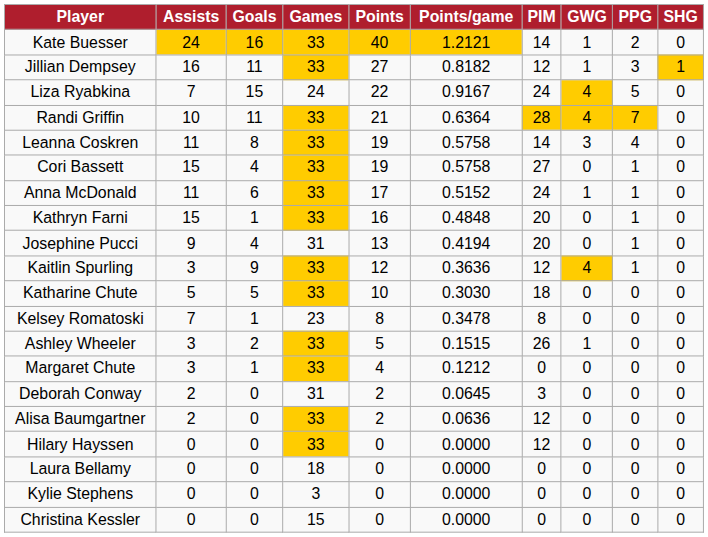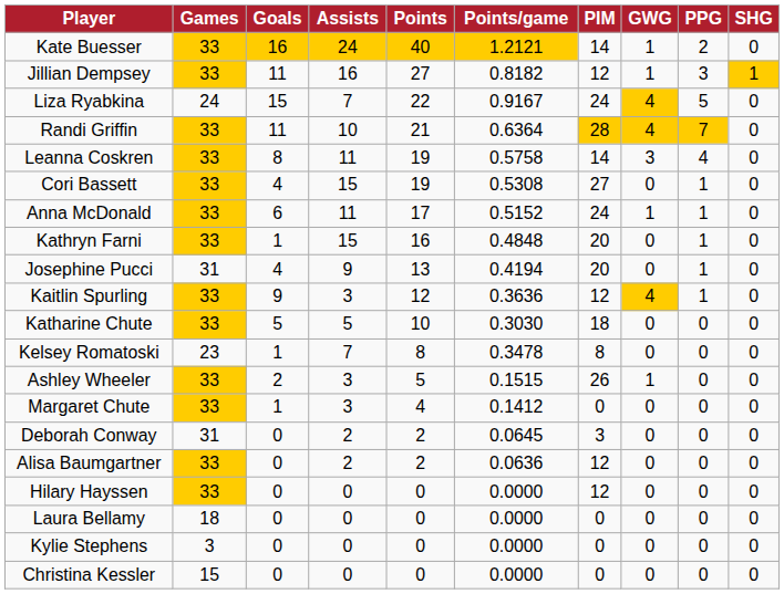 <table class="wikitable" width="80%">
 <tr align="center"  style=" background:#AF1E2D;color:#FFFFFF;">
 <td><strong>Player</strong></td>
+<td><strong>Games</strong></td>
+<td><strong>Goals</strong></td>
 <td><strong>Assists</strong></td>
-<td><strong>Goals</strong></td>
-<td><strong>Games</strong></td>
 <td><strong>Points</strong></td>
 <td><strong>Points/game</strong></td>
 <td><strong>PIM</strong></td>
 <td><strong>GWG</strong></td>
 <td><strong>PPG</strong></td>
 <td><strong>SHG</strong></td>
 </tr>
 <tr align="center" bgcolor="">
 <td>Kate Buesser</td>
+<td bgcolor="#FFCC00">33</td>
+<td bgcolor="#FFCC00">16</td>
 <td bgcolor="#FFCC00">24</td>
-<td bgcolor="#FFCC00">16</td>
-<td bgcolor="#FFCC00">33</td>
 <td bgcolor="#FFCC00">40</td>
 <td bgcolor="#FFCC00">1.2121</td>
 <td>14</td>
 <td>1</td>
 <td>2</td>
 <td>0</td>
 </tr>
 <tr align="center" bgcolor="">
 <td>Jillian Dempsey</td>
+<td bgcolor="#FFCC00">33</td>
+<td>11</td>
 <td>16</td>
-<td>11</td>
-<td bgcolor="#FFCC00">33</td>
 <td>27</td>
 <td>0.8182</td>
 <td>12</td>
 <td>1</td>
 <td>3</td>
 <td bgcolor="#FFCC00">1</td>
 </tr>
 <tr align="center" bgcolor="">
 <td>Liza Ryabkina</td>
+<td>24</td>
+<td>15</td>
 <td>7</td>
-<td>15</td>
-<td>24</td>
 <td>22</td>
 <td>0.9167</td>
 <td>24</td>
 <td bgcolor="#FFCC00">4</td>
 <td>5</td>
 <td>0</td>
 </tr>
 <tr align="center" bgcolor="">
 <td>Randi Griffin</td>
+<td bgcolor="#FFCC00">33</td>
+<td>11</td>
 <td>10</td>
-<td>11</td>
-<td bgcolor="#FFCC00">33</td>
 <td>21</td>
 <td>0.6364</td>
 <td bgcolor="#FFCC00">28</td>
 <td bgcolor="#FFCC00">4</td>
 <td bgcolor="#FFCC00">7</td>
 <td>0</td>
 </tr>
 <tr align="center" bgcolor="">
 <td>Leanna Coskren</td>
+<td bgcolor="#FFCC00">33</td>
+<td>8</td>
 <td>11</td>
-<td>8</td>
-<td bgcolor="#FFCC00">33</td>
 <td>19</td>
 <td>0.5758</td>
 <td>14</td>
 <td>3</td>
 <td>4</td>
 <td>0</td>
 </tr>
 <tr align="center" bgcolor="">
 <td>Cori Bassett</td>
+<td bgcolor="#FFCC00">33</td>
+<td>4</td>
 <td>15</td>
-<td>4</td>
-<td bgcolor="#FFCC00">33</td>
 <td>19</td>
-<td>0.5758</td>
+<td>0.5308</td>
 <td>27</td>
 <td>0</td>
 <td>1</td>
 <td>0</td>
 </tr>
 <tr align="center" bgcolor="">
 <td>Anna McDonald</td>
+<td bgcolor="#FFCC00">33</td>
+<td>6</td>
 <td>11</td>
-<td>6</td>
-<td bgcolor="#FFCC00">33</td>
 <td>17</td>
 <td>0.5152</td>
 <td>24</td>
 <td>1</td>
 <td>1</td>
 <td>0</td>
 </tr>
 <tr align="center" bgcolor="">
 <td>Kathryn Farni</td>
+<td bgcolor="#FFCC00">33</td>
+<td>1</td>
 <td>15</td>
-<td>1</td>
-<td bgcolor="#FFCC00">33</td>
 <td>16</td>
 <td>0.4848</td>
 <td>20</td>
 <td>0</td>
 <td>1</td>
 <td>0</td>
 </tr>
 <tr align="center" bgcolor="">
 <td>Josephine Pucci</td>
+<td>31</td>
+<td>4</td>
 <td>9</td>
-<td>4</td>
-<td>31</td>
 <td>13</td>
 <td>0.4194</td>
 <td>20</td>
 <td>0</td>
 <td>1</td>
 <td>0</td>
 </tr>
 <tr align="center" bgcolor="">
 <td>Kaitlin Spurling</td>
+<td bgcolor="#FFCC00">33</td>
+<td>9</td>
 <td>3</td>
-<td>9</td>
-<td bgcolor="#FFCC00">33</td>
 <td>12</td>
 <td>0.3636</td>
 <td>12</td>
 <td bgcolor="#FFCC00">4</td>
 <td>1</td>
 <td>0</td>
 </tr>
 <tr align="center" bgcolor="">
 <td>Katharine Chute</td>
+<td bgcolor="#FFCC00">33</td>
 <td>5</td>
 <td>5</td>
-<td bgcolor="#FFCC00">33</td>
 <td>10</td>
 <td>0.3030</td>
 <td>18</td>
 <td>0</td>
 <td>0</td>
 <td>0</td>
 </tr>
 <tr align="center" bgcolor="">
 <td>Kelsey Romatoski</td>
+<td>23</td>
+<td>1</td>
 <td>7</td>
-<td>1</td>
-<td>23</td>
 <td>8</td>
 <td>0.3478</td>
 <td>8</td>
 <td>0</td>
 <td>0</td>
 <td>0</td>
 </tr>
 <tr align="center" bgcolor="">
 <td>Ashley Wheeler</td>
+<td bgcolor="#FFCC00">33</td>
+<td>2</td>
 <td>3</td>
-<td>2</td>
-<td bgcolor="#FFCC00">33</td>
 <td>5</td>
 <td>0.1515</td>
 <td>26</td>
 <td>1</td>
 <td>0</td>
 <td>0</td>
 </tr>
 <tr align="center" bgcolor="">
 <td>Margaret Chute</td>
+<td bgcolor="#FFCC00">33</td>
+<td>1</td>
 <td>3</td>
-<td>1</td>
-<td bgcolor="#FFCC00">33</td>
 <td>4</td>
-<td>0.1212</td>
+<td>0.1412</td>
 <td>0</td>
 <td>0</td>
 <td>0</td>
 <td>0</td>
 </tr>
 <tr align="center" bgcolor="">
 <td>Deborah Conway</td>
+<td>31</td>
+<td>0</td>
 <td>2</td>
-<td>0</td>
-<td>31</td>
 <td>2</td>
 <td>0.0645</td>
 <td>3</td>
 <td>0</td>
 <td>0</td>
 <td>0</td>
 </tr>
 <tr align="center" bgcolor="">
 <td>Alisa Baumgartner</td>
+<td bgcolor="#FFCC00">33</td>
+<td>0</td>
 <td>2</td>
-<td>0</td>
-<td bgcolor="#FFCC00">33</td>
 <td>2</td>
 <td>0.0636</td>
 <td>12</td>
 <td>0</td>
 <td>0</td>
 <td>0</td>
 </tr>
 <tr align="center" bgcolor="">
 <td>Hilary Hayssen</td>
+<td bgcolor="#FFCC00">33</td>
 <td>0</td>
 <td>0</td>
-<td bgcolor="#FFCC00">33</td>
 <td>0</td>
 <td>0.0000</td>
 <td>12</td>
 <td>0</td>
 <td>0</td>
 <td>0</td>
 </tr>
 <tr align="center" bgcolor="">
 <td>Laura Bellamy</td>
+<td>18</td>
 <td>0</td>
 <td>0</td>
-<td>18</td>
 <td>0</td>
 <td>0.0000</td>
 <td>0</td>
 <td>0</td>
 <td>0</td>
 <td>0</td>
 </tr>
 <tr align="center" bgcolor="">
 <td>Kylie Stephens</td>
+<td>3</td>
 <td>0</td>
 <td>0</td>
-<td>3</td>
 <td>0</td>
 <td>0.0000</td>
 <td>0</td>
 <td>0</td>
 <td>0</td>
 <td>0</td>
 </tr>
 <tr align="center" bgcolor="">
 <td>Christina Kessler</td>
+<td>15</td>
 <td>0</td>
 <td>0</td>
-<td>15</td>
 <td>0</td>
 <td>0.0000</td>
 <td>0</td>
 <td>0</td>
 <td>0</td>
 <td>0</td>
 </tr>
 </table>
